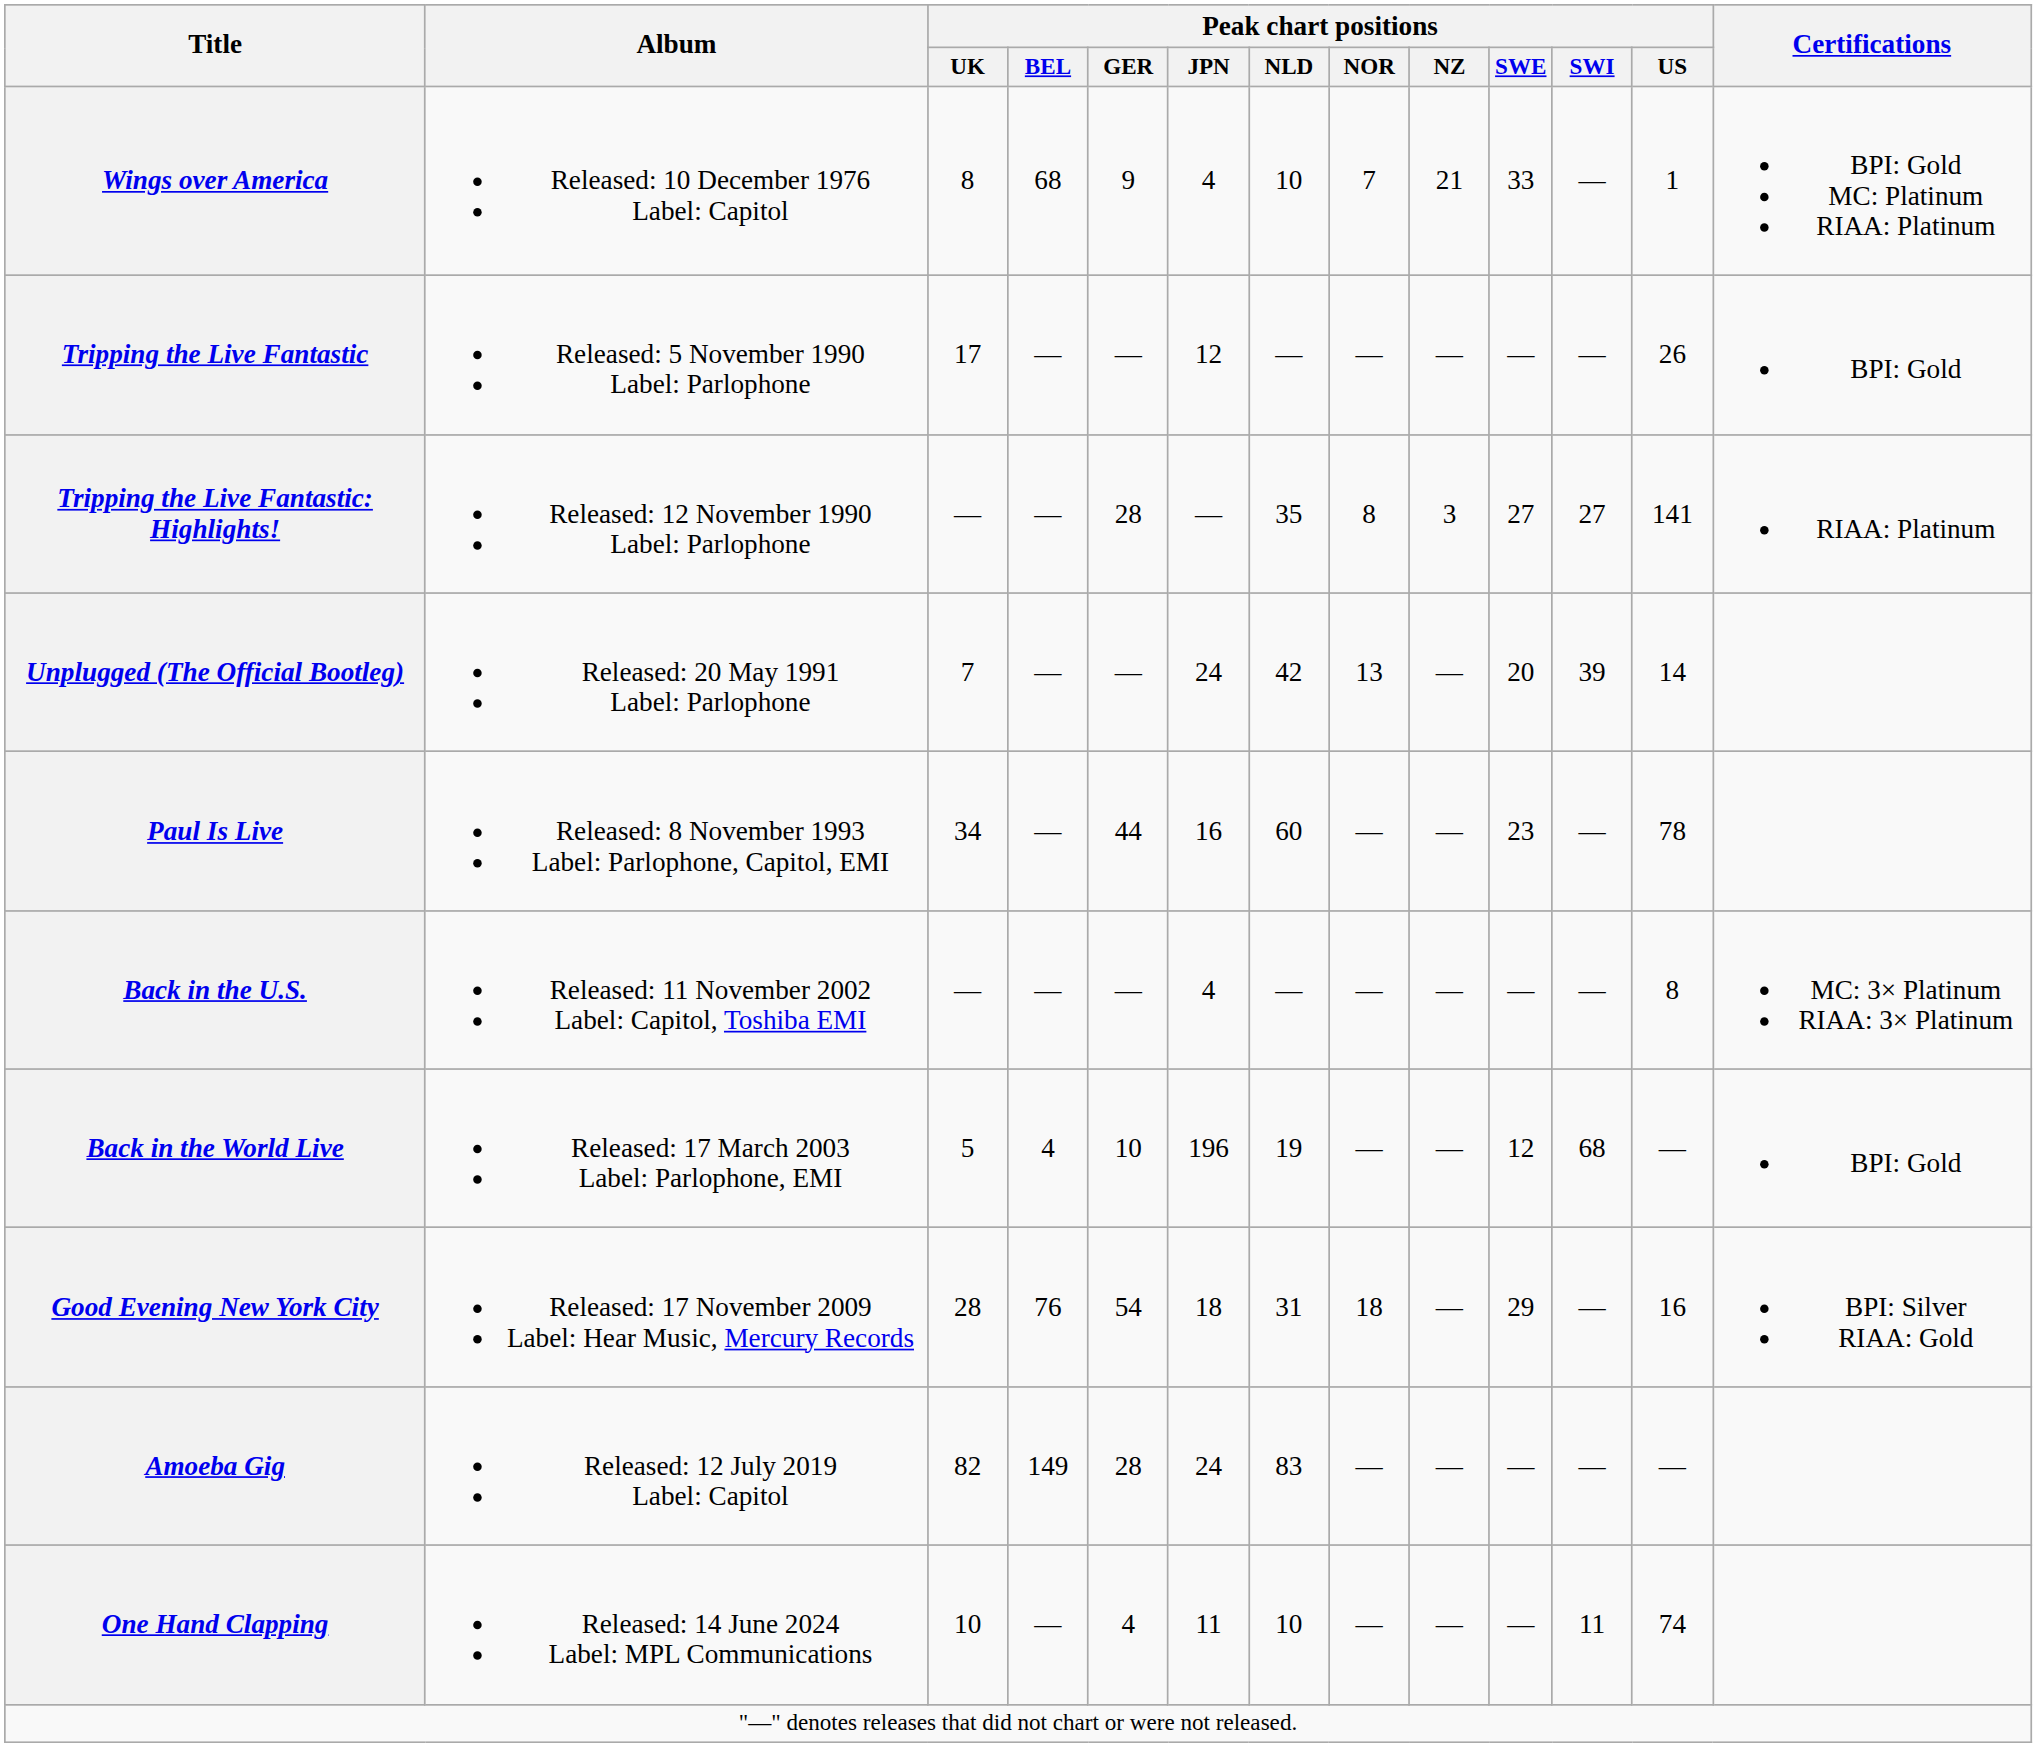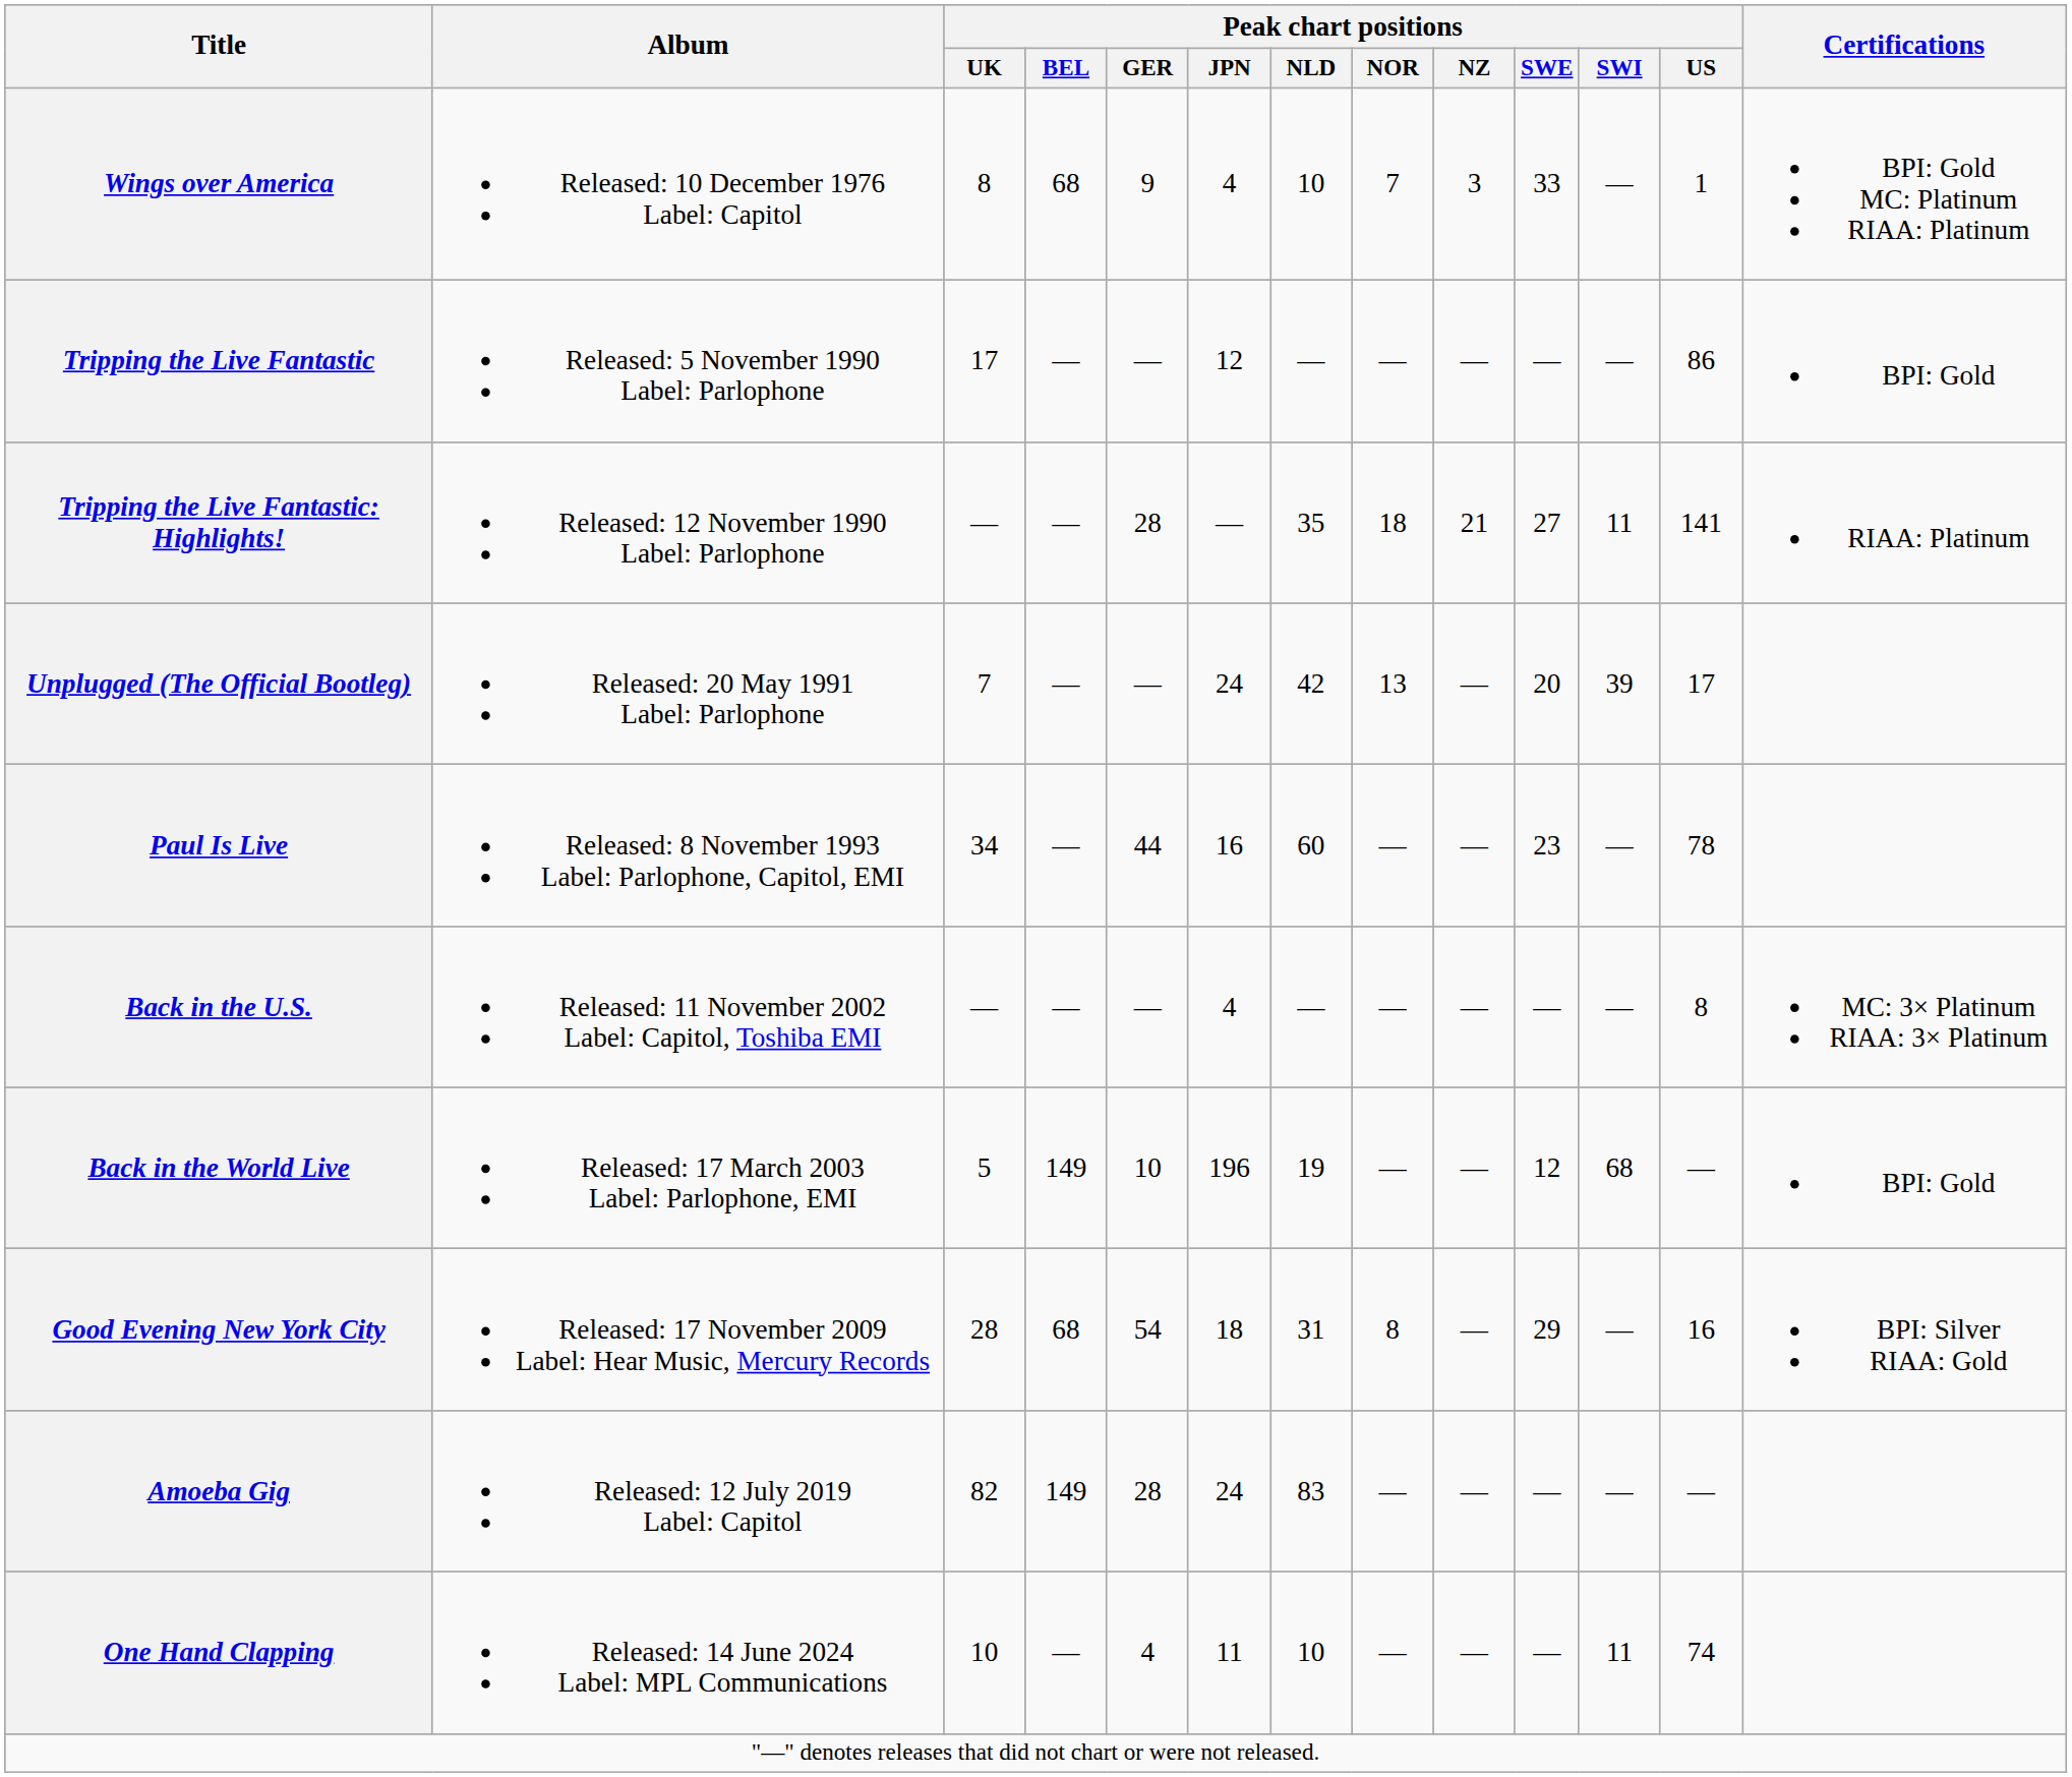 <table class="wikitable plainrowheaders" style="text-align:center">
 <tr>
 <th scope="col" rowspan="2" style="width:15em">Title</th>
 <th scope="col" rowspan="2" style="width:18em">Album</th>
 <th scope="col" colspan="10">Peak chart positions</th>
 <th scope="col" rowspan="2" style="width:180px;"><a href='#'>Certifications</a></th>
 </tr>
 <tr>
 <th style="width:3em;font-size:85%">UK<br></th>
 <th style="width:3em;font-size:85%"><a href='#'>BEL</a><br></th>
 <th style="width:3em;font-size:85%">GER<br></th>
 <th style="width:3em;font-size:85%">JPN<br></th>
 <th style="width:3em;font-size:85%">NLD<br></th>
 <th style="width:3em;font-size:85%">NOR<br></th>
 <th style="width:3em;font-size:85%">NZ<br></th>
 <th style="width:2em;font-size:85%"><a href='#'>SWE</a><br></th>
 <th style="width:3em;font-size:85%"><a href='#'>SWI</a><br></th>
 <th style="width:3em;font-size:85%">US<br></th>
 </tr>
 <tr>
 <th scope="row"><em><a href='#'>Wings over America</a></em><br></th>
 <td><br><ul><li>Released: 10 December 1976</li><li>Label: Capitol</li></ul></td>
 <td>8</td>
 <td>68<br></td>
 <td>9</td>
 <td>4</td>
 <td>10</td>
 <td>7</td>
-<td>21</td>
+<td>3</td>
 <td>33</td>
 <td>—</td>
 <td>1</td>
 <td><br><ul><li>BPI: Gold</li><li>MC: Platinum</li><li>RIAA: Platinum</li></ul></td>
 </tr>
 <tr>
 <th scope="row"><em><a href='#'>Tripping the Live Fantastic</a></em></th>
 <td><br><ul><li>Released: 5 November 1990</li><li>Label: Parlophone</li></ul></td>
 <td>17</td>
 <td>—</td>
 <td>—</td>
 <td>12</td>
 <td>—</td>
 <td>—</td>
 <td>—</td>
 <td>—</td>
 <td>—</td>
-<td>26</td>
+<td>86</td>
 <td><br><ul><li>BPI: Gold</li></ul></td>
 </tr>
 <tr>
 <th scope="row"><em><a href='#'>Tripping the Live Fantastic: Highlights!</a></em></th>
 <td><br><ul><li>Released: 12 November 1990</li><li>Label: Parlophone</li></ul></td>
 <td>—</td>
 <td>—</td>
 <td>28</td>
 <td>—</td>
 <td>35</td>
-<td>8</td>
-<td>3</td>
+<td>18</td>
+<td>21</td>
 <td>27</td>
-<td>27</td>
+<td>11</td>
 <td>141</td>
 <td><br><ul><li>RIAA: Platinum</li></ul></td>
 </tr>
 <tr>
 <th scope="row"><em><a href='#'>Unplugged (The Official Bootleg)</a></em></th>
 <td><br><ul><li>Released: 20 May 1991</li><li>Label: Parlophone</li></ul></td>
 <td>7</td>
 <td>—</td>
 <td>—</td>
 <td>24</td>
 <td>42</td>
 <td>13</td>
 <td>—</td>
 <td>20</td>
 <td>39</td>
-<td>14</td>
+<td>17</td>
 <td></td>
 </tr>
 <tr>
 <th scope="row"><em><a href='#'>Paul Is Live</a></em></th>
 <td><br><ul><li>Released: 8 November 1993</li><li>Label: Parlophone, Capitol, EMI</li></ul></td>
 <td>34</td>
 <td>—</td>
 <td>44</td>
 <td>16</td>
 <td>60</td>
 <td>—</td>
 <td>—</td>
 <td>23</td>
 <td>—</td>
 <td>78</td>
 <td></td>
 </tr>
 <tr>
 <th scope="row"><em><a href='#'>Back in the U.S.</a></em></th>
 <td><br><ul><li>Released: 11 November 2002</li><li>Label: Capitol, <a href='#'>Toshiba EMI</a></li></ul></td>
 <td>—</td>
 <td>—</td>
 <td>—</td>
 <td>4</td>
 <td>—</td>
 <td>—</td>
 <td>—</td>
 <td>—</td>
 <td>—</td>
 <td>8</td>
 <td><br><ul><li>MC: 3× Platinum</li><li>RIAA: 3× Platinum</li></ul></td>
 </tr>
 <tr>
 <th scope="row"><em><a href='#'>Back in the World Live</a></em></th>
 <td><br><ul><li>Released: 17 March 2003</li><li>Label: Parlophone, EMI</li></ul></td>
 <td>5</td>
-<td>4</td>
+<td>149</td>
 <td>10</td>
 <td>196</td>
 <td>19</td>
 <td>—</td>
 <td>—</td>
 <td>12</td>
 <td>68</td>
 <td>—</td>
 <td><br><ul><li>BPI: Gold</li></ul></td>
 </tr>
 <tr>
 <th scope="row"><em><a href='#'>Good Evening New York City</a></em></th>
 <td><br><ul><li>Released: 17 November 2009</li><li>Label: Hear Music, <a href='#'>Mercury Records</a></li></ul></td>
 <td>28</td>
-<td>76</td>
+<td>68<br></td>
 <td>54</td>
 <td>18</td>
 <td>31</td>
-<td>18</td>
+<td>8</td>
 <td>—</td>
 <td>29</td>
 <td>—</td>
 <td>16</td>
 <td><br><ul><li>BPI: Silver</li><li>RIAA: Gold</li></ul></td>
 </tr>
 <tr>
 <th scope="row"><em><a href='#'>Amoeba Gig</a></em></th>
 <td><br><ul><li>Released: 12 July 2019</li><li>Label: Capitol</li></ul></td>
 <td>82</td>
 <td>149</td>
 <td>28</td>
 <td>24</td>
 <td>83</td>
 <td>—</td>
 <td>—</td>
 <td>—</td>
 <td>—</td>
 <td>—</td>
 </tr>
 <tr>
 <th scope="row"><em><a href='#'>One Hand Clapping</a></em><br></th>
 <td><br><ul><li>Released: 14 June 2024</li><li>Label: MPL Communications</li></ul></td>
 <td>10</td>
 <td>—</td>
 <td>4</td>
 <td>11</td>
 <td>10</td>
 <td>—</td>
 <td>—</td>
 <td>—</td>
 <td>11</td>
 <td>74<br></td>
 <td></td>
 </tr>
 <tr>
 <td colspan="100" style="text-align:center; font-size:85%;">"—" denotes releases that did not chart or were not released.</td>
 </tr>
 </table>
